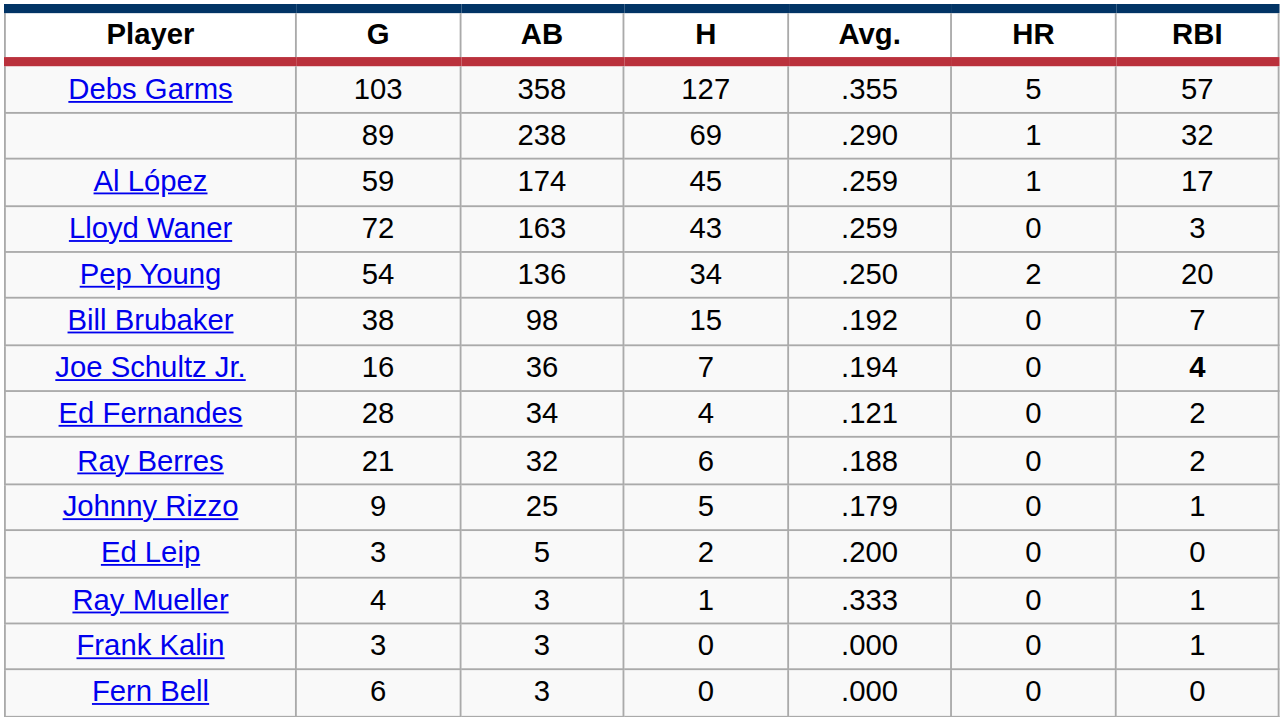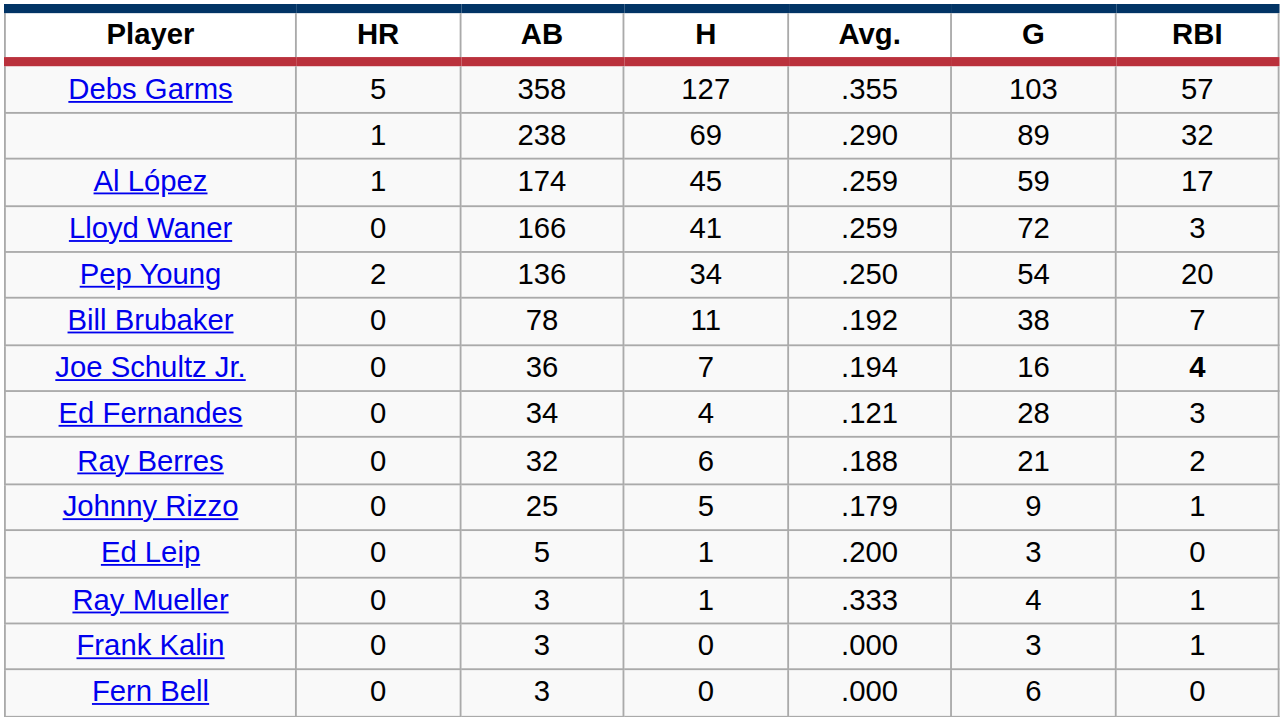 <table class="wikitable sortable">
 <tr>
 <th style="background:#FFFFFF; border-top:#023465 5px solid; border-bottom:#ba313c 5px solid;" width="16%">Player</th>
-<th style="background:#FFFFFF; border-top:#023465 5px solid; border-bottom:#ba313c 5px solid;" width="9%">G</th>
+<th style="background:#FFFFFF; border-top:#023465 5px solid; border-bottom:#ba313c 5px solid;" width="9%">HR</th>
 <th style="background:#FFFFFF; border-top:#023465 5px solid; border-bottom:#ba313c 5px solid;" width="9%">AB</th>
 <th style="background:#FFFFFF; border-top:#023465 5px solid; border-bottom:#ba313c 5px solid;" width="9%">H</th>
 <th style="background:#FFFFFF; border-top:#023465 5px solid; border-bottom:#ba313c 5px solid;" width="9%">Avg.</th>
-<th style="background:#FFFFFF; border-top:#023465 5px solid; border-bottom:#ba313c 5px solid;" width="9%">HR</th>
+<th style="background:#FFFFFF; border-top:#023465 5px solid; border-bottom:#ba313c 5px solid;" width="9%">G</th>
 <th style="background:#FFFFFF; border-top:#023465 5px solid; border-bottom:#ba313c 5px solid;" width="9%">RBI</th>
 </tr>
 <tr align="center">
 <td><a href='#'>Debs Garms</a></td>
-<td>103</td>
+<td>5</td>
 <td>358</td>
 <td>127</td>
 <td>.355</td>
-<td>5</td>
+<td>103</td>
 <td>57</td>
 </tr>
 <tr align="center">
 <td></td>
-<td>89</td>
+<td>1</td>
 <td>238</td>
 <td>69</td>
 <td>.290</td>
-<td>1</td>
+<td>89</td>
 <td>32</td>
 </tr>
 <tr align="center">
 <td><a href='#'>Al López</a></td>
-<td>59</td>
+<td>1</td>
 <td>174</td>
 <td>45</td>
 <td>.259</td>
-<td>1</td>
+<td>59</td>
 <td>17</td>
 </tr>
 <tr align="center">
 <td><a href='#'>Lloyd Waner</a></td>
+<td>0</td>
+<td>166</td>
+<td>41</td>
+<td>.259</td>
 <td>72</td>
-<td>163</td>
-<td>43</td>
-<td>.259</td>
-<td>0</td>
 <td>3</td>
 </tr>
 <tr align="center">
 <td><a href='#'>Pep Young</a></td>
-<td>54</td>
+<td>2</td>
 <td>136</td>
 <td>34</td>
 <td>.250</td>
-<td>2</td>
+<td>54</td>
 <td>20</td>
 </tr>
 <tr align="center">
 <td><a href='#'>Bill Brubaker</a></td>
+<td>0</td>
+<td>78</td>
+<td>11</td>
+<td>.192</td>
 <td>38</td>
-<td>98</td>
-<td>15</td>
-<td>.192</td>
-<td>0</td>
 <td>7</td>
 </tr>
 <tr align="center">
 <td><a href='#'>Joe Schultz Jr.</a></td>
-<td>16</td>
+<td>0</td>
 <td>36</td>
 <td>7</td>
 <td>.194</td>
-<td>0</td>
+<td>16</td>
 <td><strong>4</strong></td>
 </tr>
 <tr align="center">
 <td><a href='#'>Ed Fernandes</a></td>
-<td>28</td>
+<td>0</td>
 <td>34</td>
 <td>4</td>
 <td>.121</td>
-<td>0</td>
-<td>2</td>
+<td>28</td>
+<td>3</td>
 </tr>
 <tr align="center">
 <td><a href='#'>Ray Berres</a></td>
-<td>21</td>
+<td>0</td>
 <td>32</td>
 <td>6</td>
 <td>.188</td>
-<td>0</td>
+<td>21</td>
 <td>2</td>
 </tr>
 <tr align="center">
 <td><a href='#'>Johnny Rizzo</a></td>
-<td>9</td>
+<td>0</td>
 <td>25</td>
 <td>5</td>
 <td>.179</td>
-<td>0</td>
+<td>9</td>
 <td>1</td>
 </tr>
 <tr align="center">
 <td><a href='#'>Ed Leip</a></td>
+<td>0</td>
+<td>5</td>
+<td>1</td>
+<td>.200</td>
 <td>3</td>
-<td>5</td>
-<td>2</td>
-<td>.200</td>
-<td>0</td>
 <td>0</td>
 </tr>
 <tr align="center">
 <td><a href='#'>Ray Mueller</a></td>
-<td>4</td>
+<td>0</td>
 <td>3</td>
 <td>1</td>
 <td>.333</td>
-<td>0</td>
+<td>4</td>
 <td>1</td>
 </tr>
 <tr align="center">
 <td><a href='#'>Frank Kalin</a></td>
-<td>3</td>
+<td>0</td>
 <td>3</td>
 <td>0</td>
 <td>.000</td>
-<td>0</td>
+<td>3</td>
 <td>1</td>
 </tr>
 <tr align="center">
 <td><a href='#'>Fern Bell</a></td>
-<td>6</td>
+<td>0</td>
 <td>3</td>
 <td>0</td>
 <td>.000</td>
-<td>0</td>
+<td>6</td>
 <td>0</td>
 </tr>
 </table>
